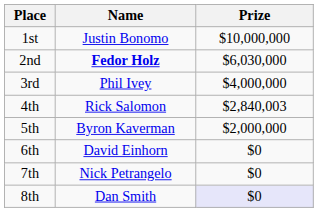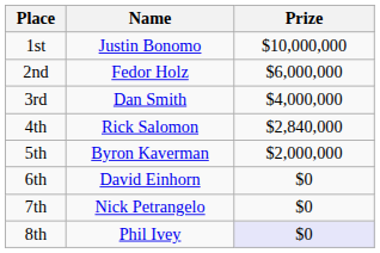 <table class="wikitable">
 <tr>
 <th width="50">Place</th>
 <th width="150">Name</th>
 <th width="125">Prize</th>
 </tr>
 <tr>
 <td align = "center">1st</td>
 <td align = "center"><a href='#'>Justin Bonomo</a></td>
 <td align = "center">$10,000,000</td>
 </tr>
 <tr>
 <td align = "center">2nd</td>
-<td align = "center"><strong><a href='#'>Fedor Holz</a></strong></td>
-<td align = "center">$6,030,000</td>
+<td align = "center"><a href='#'>Fedor Holz</a></td>
+<td align = "center">$6,000,000</td>
 </tr>
 <tr>
 <td align = "center">3rd</td>
-<td align = "center"><a href='#'>Phil Ivey</a></td>
+<td align = "center"><a href='#'>Dan Smith</a></td>
 <td align = "center">$4,000,000</td>
 </tr>
 <tr>
 <td align = "center">4th</td>
 <td align = "center"><a href='#'>Rick Salomon</a></td>
-<td align = "center">$2,840,003</td>
+<td align = "center">$2,840,000</td>
 </tr>
 <tr>
 <td align = "center">5th</td>
 <td align = "center"><a href='#'>Byron Kaverman</a></td>
 <td align = "center">$2,000,000</td>
 </tr>
 <tr>
 <td align = "center">6th</td>
 <td align = "center"><a href='#'>David Einhorn</a></td>
 <td align = "center">$0</td>
 </tr>
 <tr>
 <td align = "center">7th</td>
 <td align = "center"><a href='#'>Nick Petrangelo</a></td>
 <td align = "center">$0</td>
 </tr>
 <tr>
 <td align = "center">8th</td>
-<td align = "center"><a href='#'>Dan Smith</a></td>
+<td align = "center"><a href='#'>Phil Ivey</a></td>
 <td align = "center" style="background: lavender;">$0</td>
 </tr>
 </table>
